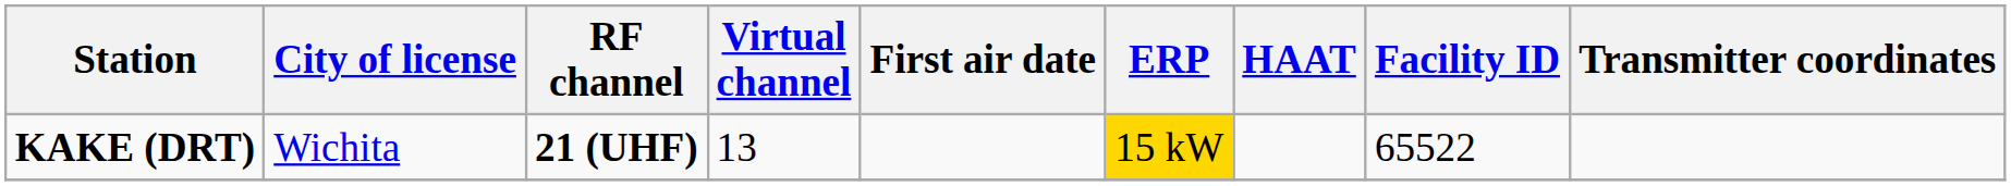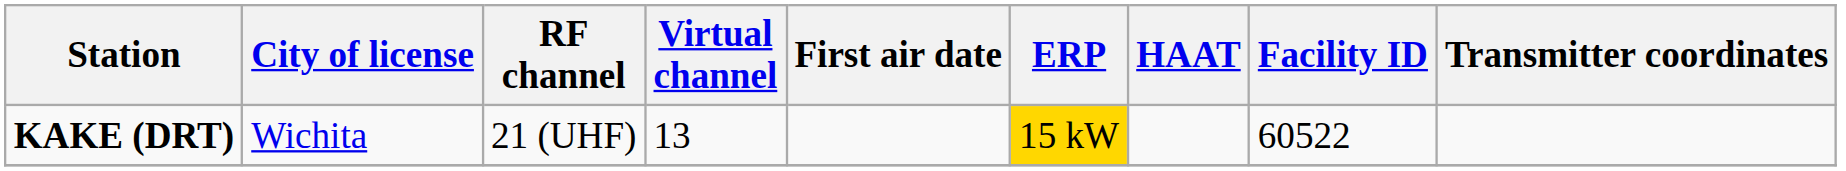 <table class="wikitable">
 <tr>
 <th>Station</th>
 <th><a href='#'>City of license</a></th>
 <th>RF<br>channel</th>
 <th><a href='#'>Virtual<br>channel</a></th>
 <th>First air date</th>
 <th><a href='#'>ERP</a><br></th>
 <th><a href='#'>HAAT</a></th>
 <th><a href='#'>Facility ID</a></th>
 <th>Transmitter coordinates</th>
 </tr>
 <tr style="vertical-align: top; text-align: left;">
 <td><strong>KAKE (DRT)</strong></td>
 <td><a href='#'>Wichita</a></td>
-<td><strong>21 (UHF)</strong></td>
+<td>21 (UHF)</td>
 <td>13</td>
 <td></td>
 <td style="background: gold;">15 kW</td>
 <td></td>
-<td>65522</td>
+<td>60522</td>
 <td></td>
 </tr>
 <tr style="vertical-align: top; text-align: left;">
 </tr>
 </table>
